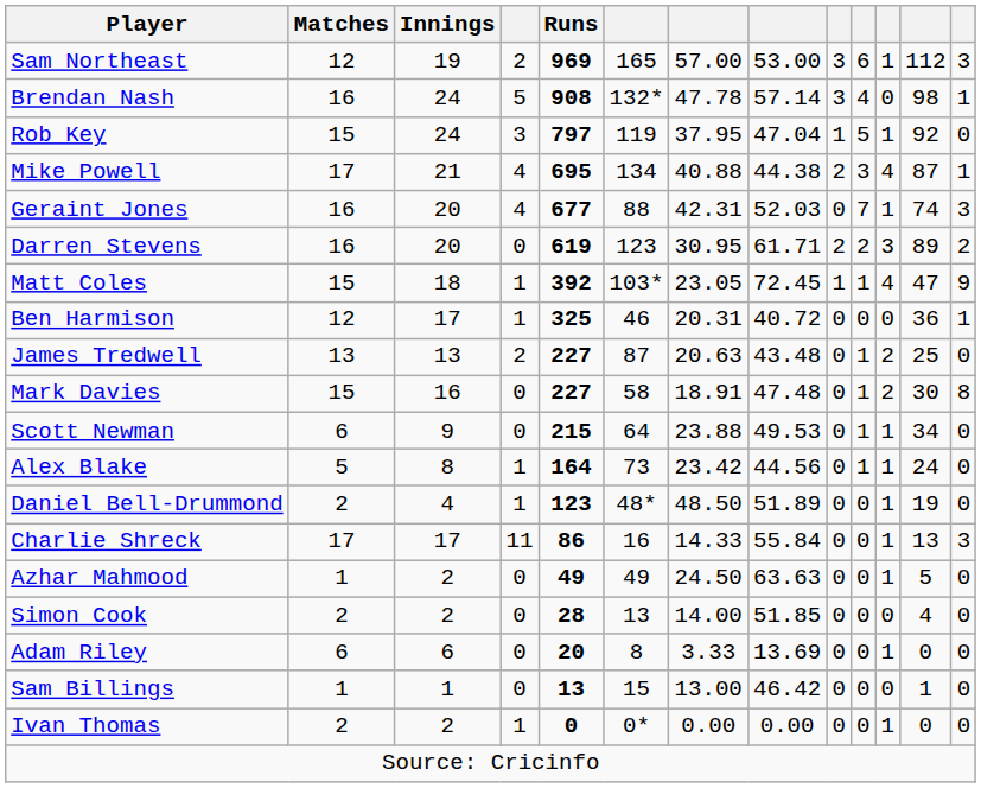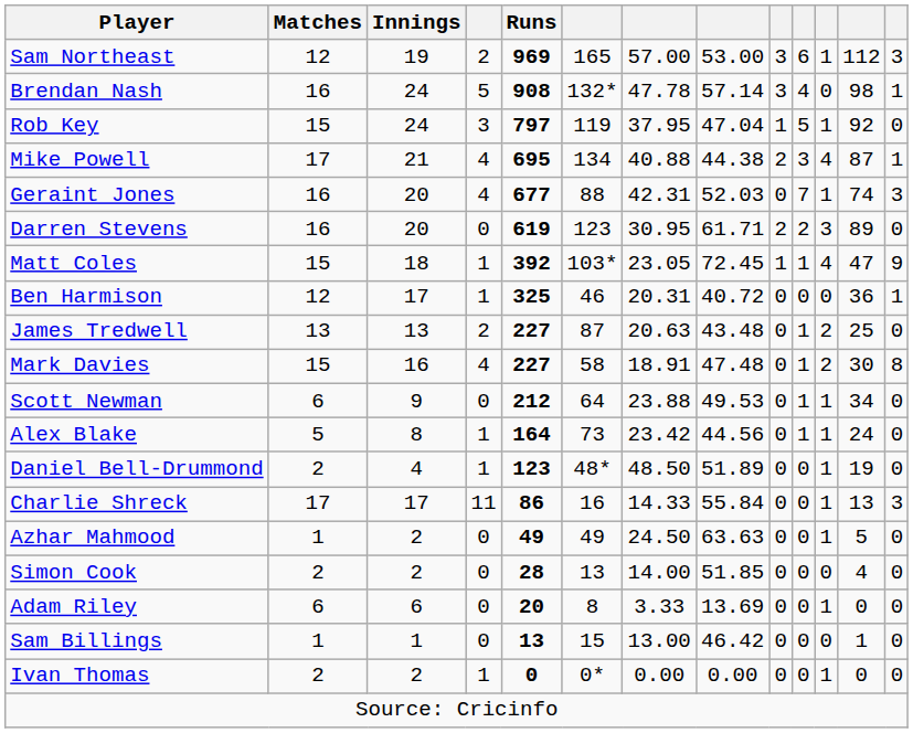 <table class="wikitable" style="text-align:center">
 <tr>
 <th>Player</th>
 <th>Matches</th>
 <th>Innings</th>
 <th></th>
 <th>Runs</th>
 <th></th>
 <th></th>
 <th></th>
 <th></th>
 <th></th>
 <th></th>
 <th></th>
 <th></th>
 </tr>
 <tr>
 <td align="left"><a href='#'>Sam Northeast</a></td>
 <td>12</td>
 <td>19</td>
 <td>2</td>
 <td><strong>969</strong></td>
 <td>165</td>
 <td>57.00</td>
 <td>53.00</td>
 <td>3</td>
 <td>6</td>
 <td>1</td>
 <td>112</td>
 <td>3</td>
 </tr>
 <tr>
 <td align="left"><a href='#'>Brendan Nash</a></td>
 <td>16</td>
 <td>24</td>
 <td>5</td>
 <td><strong>908</strong></td>
 <td>132*</td>
 <td>47.78</td>
 <td>57.14</td>
 <td>3</td>
 <td>4</td>
 <td>0</td>
 <td>98</td>
 <td>1</td>
 </tr>
 <tr>
 <td align="left"><a href='#'>Rob Key</a></td>
 <td>15</td>
 <td>24</td>
 <td>3</td>
 <td><strong>797</strong></td>
 <td>119</td>
 <td>37.95</td>
 <td>47.04</td>
 <td>1</td>
 <td>5</td>
 <td>1</td>
 <td>92</td>
 <td>0</td>
 </tr>
 <tr>
 <td align="left"><a href='#'>Mike Powell</a></td>
 <td>17</td>
 <td>21</td>
 <td>4</td>
 <td><strong>695</strong></td>
 <td>134</td>
 <td>40.88</td>
 <td>44.38</td>
 <td>2</td>
 <td>3</td>
 <td>4</td>
 <td>87</td>
 <td>1</td>
 </tr>
 <tr>
 <td align="left"><a href='#'>Geraint Jones</a></td>
 <td>16</td>
 <td>20</td>
 <td>4</td>
 <td><strong>677</strong></td>
 <td>88</td>
 <td>42.31</td>
 <td>52.03</td>
 <td>0</td>
 <td>7</td>
 <td>1</td>
 <td>74</td>
 <td>3</td>
 </tr>
 <tr>
 <td align="left"><a href='#'>Darren Stevens</a></td>
 <td>16</td>
 <td>20</td>
 <td>0</td>
 <td><strong>619</strong></td>
 <td>123</td>
 <td>30.95</td>
 <td>61.71</td>
 <td>2</td>
 <td>2</td>
 <td>3</td>
 <td>89</td>
-<td>2</td>
+<td>0</td>
 </tr>
 <tr>
 <td align="left"><a href='#'>Matt Coles</a></td>
 <td>15</td>
 <td>18</td>
 <td>1</td>
 <td><strong>392</strong></td>
 <td>103*</td>
 <td>23.05</td>
 <td>72.45</td>
 <td>1</td>
 <td>1</td>
 <td>4</td>
 <td>47</td>
 <td>9</td>
 </tr>
 <tr>
 <td align="left"><a href='#'>Ben Harmison</a></td>
 <td>12</td>
 <td>17</td>
 <td>1</td>
 <td><strong>325</strong></td>
 <td>46</td>
 <td>20.31</td>
 <td>40.72</td>
 <td>0</td>
 <td>0</td>
 <td>0</td>
 <td>36</td>
 <td>1</td>
 </tr>
 <tr>
 <td align="left"><a href='#'>James Tredwell</a></td>
 <td>13</td>
 <td>13</td>
 <td>2</td>
 <td><strong>227</strong></td>
 <td>87</td>
 <td>20.63</td>
 <td>43.48</td>
 <td>0</td>
 <td>1</td>
 <td>2</td>
 <td>25</td>
 <td>0</td>
 </tr>
 <tr>
 <td align="left"><a href='#'>Mark Davies</a></td>
 <td>15</td>
 <td>16</td>
-<td>0</td>
+<td>4</td>
 <td><strong>227</strong></td>
 <td>58</td>
 <td>18.91</td>
 <td>47.48</td>
 <td>0</td>
 <td>1</td>
 <td>2</td>
 <td>30</td>
 <td>8</td>
 </tr>
 <tr>
 <td align="left"><a href='#'>Scott Newman</a></td>
 <td>6</td>
 <td>9</td>
 <td>0</td>
-<td><strong>215</strong></td>
+<td><strong>212</strong></td>
 <td>64</td>
 <td>23.88</td>
 <td>49.53</td>
 <td>0</td>
 <td>1</td>
 <td>1</td>
 <td>34</td>
 <td>0</td>
 </tr>
 <tr>
 <td align="left"><a href='#'>Alex Blake</a></td>
 <td>5</td>
 <td>8</td>
 <td>1</td>
 <td><strong>164</strong></td>
 <td>73</td>
 <td>23.42</td>
 <td>44.56</td>
 <td>0</td>
 <td>1</td>
 <td>1</td>
 <td>24</td>
 <td>0</td>
 </tr>
 <tr>
 <td align="left"><a href='#'>Daniel Bell-Drummond</a></td>
 <td>2</td>
 <td>4</td>
 <td>1</td>
 <td><strong>123</strong></td>
 <td>48*</td>
 <td>48.50</td>
 <td>51.89</td>
 <td>0</td>
 <td>0</td>
 <td>1</td>
 <td>19</td>
 <td>0</td>
 </tr>
 <tr>
 <td align="left"><a href='#'>Charlie Shreck</a></td>
 <td>17</td>
 <td>17</td>
 <td>11</td>
 <td><strong>86</strong></td>
 <td>16</td>
 <td>14.33</td>
 <td>55.84</td>
 <td>0</td>
 <td>0</td>
 <td>1</td>
 <td>13</td>
 <td>3</td>
 </tr>
 <tr>
 <td align="left"><a href='#'>Azhar Mahmood</a></td>
 <td>1</td>
 <td>2</td>
 <td>0</td>
 <td><strong>49</strong></td>
 <td>49</td>
 <td>24.50</td>
 <td>63.63</td>
 <td>0</td>
 <td>0</td>
 <td>1</td>
 <td>5</td>
 <td>0</td>
 </tr>
 <tr>
 <td align="left"><a href='#'>Simon Cook</a></td>
 <td>2</td>
 <td>2</td>
 <td>0</td>
 <td><strong>28</strong></td>
 <td>13</td>
 <td>14.00</td>
 <td>51.85</td>
 <td>0</td>
 <td>0</td>
 <td>0</td>
 <td>4</td>
 <td>0</td>
 </tr>
 <tr>
 <td align="left"><a href='#'>Adam Riley</a></td>
 <td>6</td>
 <td>6</td>
 <td>0</td>
 <td><strong>20</strong></td>
 <td>8</td>
 <td>3.33</td>
 <td>13.69</td>
 <td>0</td>
 <td>0</td>
 <td>1</td>
 <td>0</td>
 <td>0</td>
 </tr>
 <tr>
 <td align="left"><a href='#'>Sam Billings</a></td>
 <td>1</td>
 <td>1</td>
 <td>0</td>
 <td><strong>13</strong></td>
 <td>15</td>
 <td>13.00</td>
 <td>46.42</td>
 <td>0</td>
 <td>0</td>
 <td>0</td>
 <td>1</td>
 <td>0</td>
 </tr>
 <tr>
 <td align="left"><a href='#'>Ivan Thomas</a></td>
 <td>2</td>
 <td>2</td>
 <td>1</td>
 <td><strong>0</strong></td>
 <td>0*</td>
 <td>0.00</td>
 <td>0.00</td>
 <td>0</td>
 <td>0</td>
 <td>1</td>
 <td>0</td>
 <td>0</td>
 </tr>
 <tr>
 <td colspan="13">Source: Cricinfo</td>
 </tr>
 </table>
